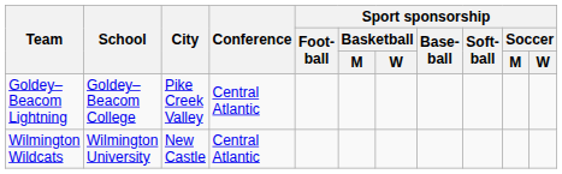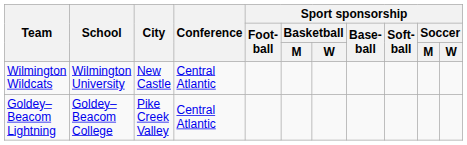 <table class="sortable wikitable">
 <tr>
 <th rowspan=3>Team</th>
 <th rowspan=3>School</th>
 <th rowspan=3>City</th>
 <th rowspan=3>Conference</th>
 <th colspan=7>Sport sponsorship</th>
 </tr>
 <tr>
 <th rowspan=2>Foot-<br>ball</th>
 <th colspan=2>Basketball</th>
 <th rowspan=2>Base-<br>ball</th>
 <th rowspan=2>Soft-<br>ball</th>
 <th colspan=2>Soccer</th>
 </tr>
 <tr>
 <th>M</th>
 <th>W</th>
 <th>M</th>
 <th>W</th>
 </tr>
 <tr>
+<td><a href='#'>Wilmington Wildcats</a></td>
+<td><a href='#'>Wilmington University</a></td>
+<td><a href='#'>New Castle</a></td>
+<td><a href='#'>Central Atlantic</a></td>
+<td></td>
+<td></td>
+<td></td>
+<td></td>
+<td></td>
+<td></td>
+<td></td>
+</tr>
+<tr>
 <td><a href='#'>Goldey–Beacom Lightning</a></td>
 <td><a href='#'>Goldey–Beacom College</a></td>
 <td><a href='#'>Pike Creek Valley</a></td>
 <td><a href='#'>Central Atlantic</a></td>
 <td></td>
 <td></td>
 <td></td>
 <td></td>
 <td></td>
 <td></td>
 <td></td>
 </tr>
-<tr>
-<td><a href='#'>Wilmington Wildcats</a></td>
-<td><a href='#'>Wilmington University</a></td>
-<td><a href='#'>New Castle</a></td>
-<td><a href='#'>Central Atlantic</a></td>
-<td></td>
-<td></td>
-<td></td>
-<td></td>
-<td></td>
-<td></td>
-<td></td>
-</tr>
 </table>
